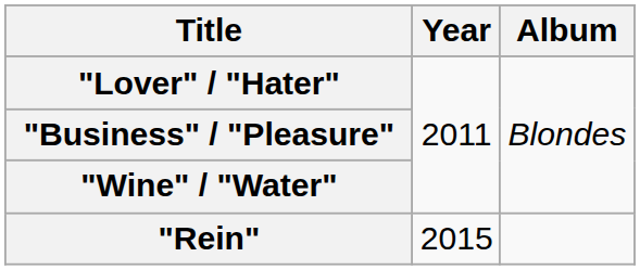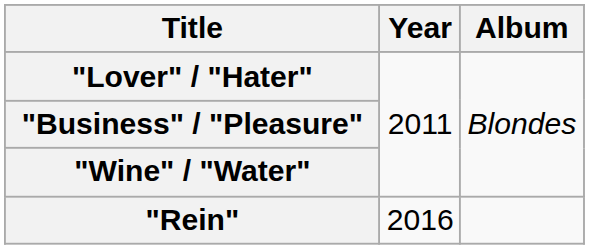 <table class="wikitable plainrowheaders" style="text-align:center;">
 <tr>
 <th scope="col" style="width:12em;">Title</th>
 <th scope="col" style="width:1em;">Year</th>
 <th scope="col">Album</th>
 </tr>
 <tr>
 <th scope="row">"Lover" / "Hater"</th>
 <td rowspan="3">2011</td>
 <td rowspan="3"><em>Blondes</em></td>
 </tr>
 <tr>
 <th scope="row">"Business" / "Pleasure"</th>
 </tr>
 <tr>
 <th scope="row">"Wine" / "Water"</th>
 </tr>
 <tr>
 <th scope="row">"Rein"</th>
-<td>2015</td>
+<td>2016</td>
 <td></td>
 </tr>
 </table>
